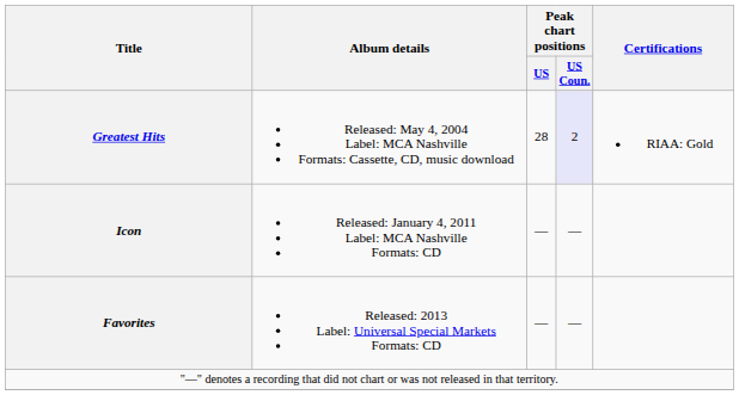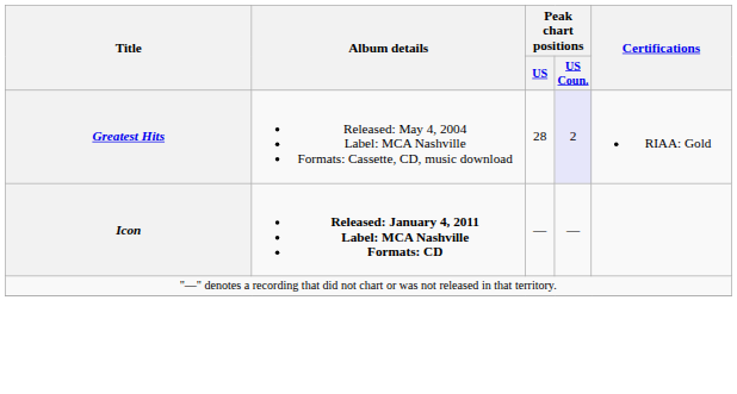 <table class="wikitable plainrowheaders" style="text-align:center;" border="1">
 <tr>
 <th scope="col" rowspan="2" style="width:18em;">Title</th>
 <th scope="col" rowspan="2" style="width:20em;">Album details</th>
 <th scope="col" colspan="2">Peak chart<br>positions</th>
 <th scope="col" rowspan="2" style="width:10em;"><a href='#'>Certifications</a></th>
 </tr>
 <tr>
 <th scope="col" style="width:2em;font-size:90%;"><a href='#'>US</a><br></th>
 <th scope="col" style="width:2.5em;font-size:90%;"><a href='#'>US<br>Coun.</a><br></th>
 </tr>
 <tr>
 <th scope="row"><em><a href='#'>Greatest Hits</a></em></th>
 <td><br><ul><li>Released: May 4, 2004</li><li>Label: MCA Nashville</li><li>Formats: Cassette, CD, music download</li></ul></td>
 <td>28</td>
 <td style="background: lavender;">2</td>
 <td><br><ul><li>RIAA: Gold</li></ul></td>
 </tr>
 <tr>
 <th scope="row"><em>Icon</em></th>
-<td><br><ul><li>Released: January 4, 2011</li><li>Label: MCA Nashville</li><li>Formats: CD</li></ul></td>
-<td>—</td>
-<td>—</td>
-<td></td>
-</tr>
-<tr>
-<th scope="row"><em>Favorites</em></th>
-<td><br><ul><li>Released: 2013</li><li>Label: <a href='#'>Universal Special Markets</a></li><li>Formats: CD</li></ul></td>
+<td><strong><br><ul><li>Released: January 4, 2011</li><li>Label: MCA Nashville</li><li>Formats: CD</li></ul></strong></td>
 <td>—</td>
 <td>—</td>
 <td></td>
 </tr>
 <tr>
 <td colspan="5" style="font-size:90%">"—" denotes a recording that did not chart or was not released in that territory.</td>
 </tr>
 <tr>
 </tr>
 </table>
